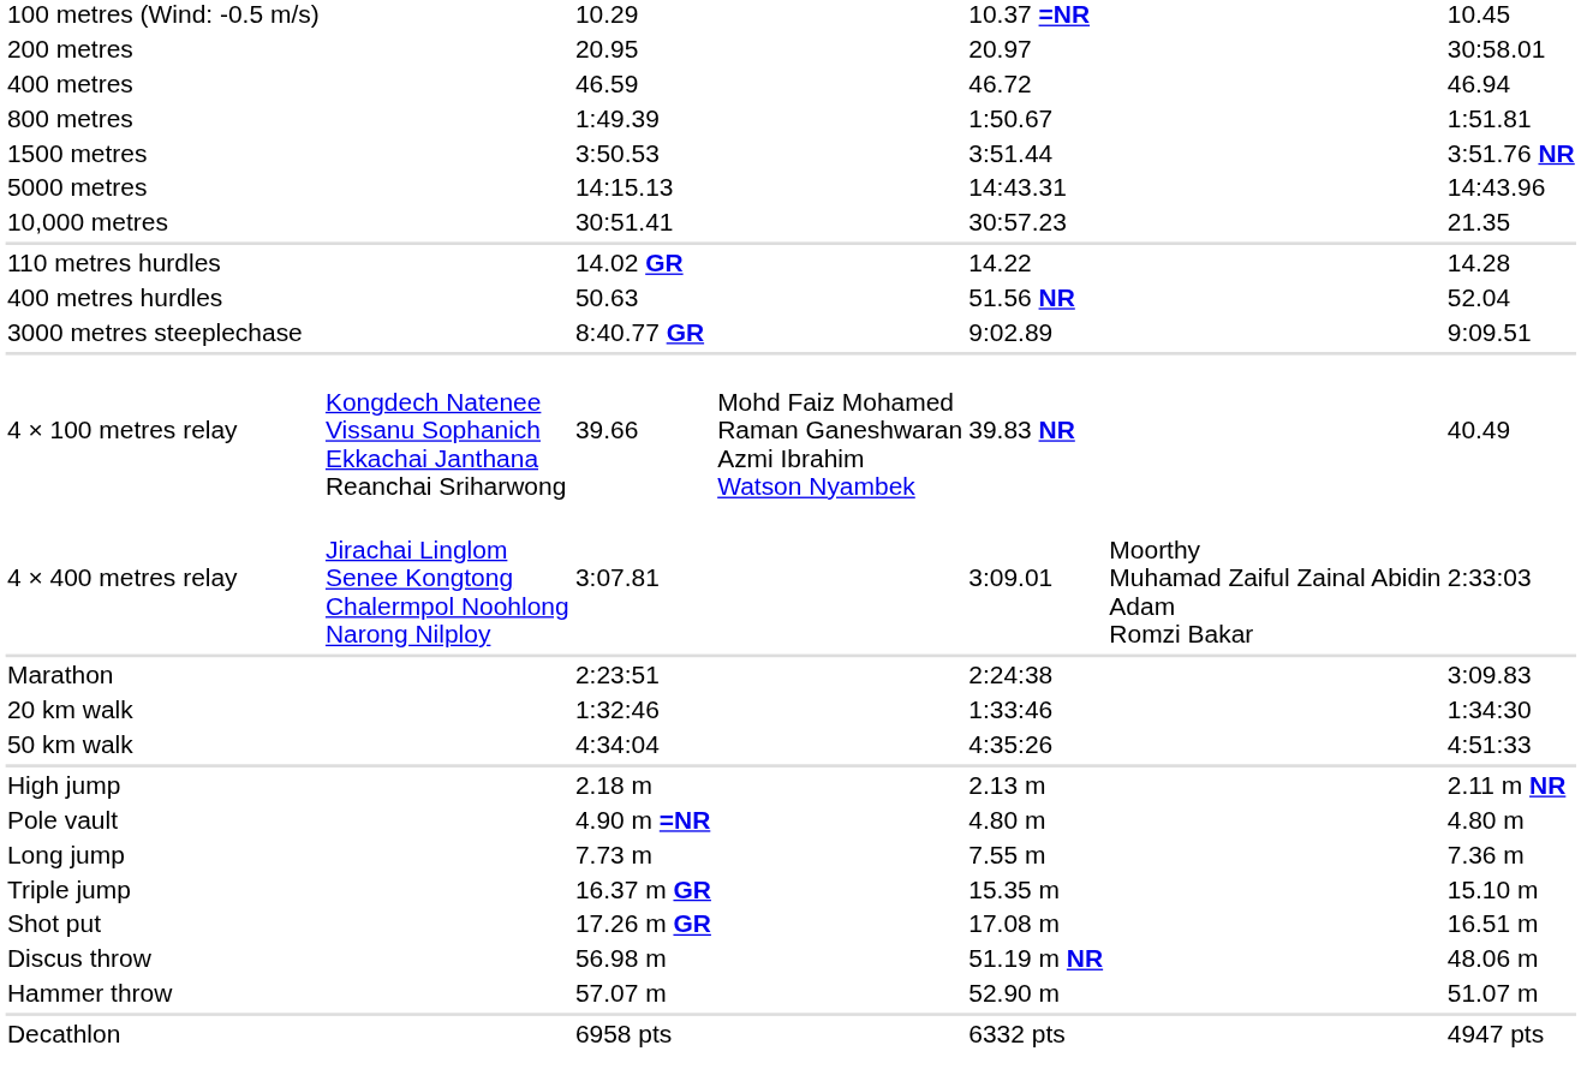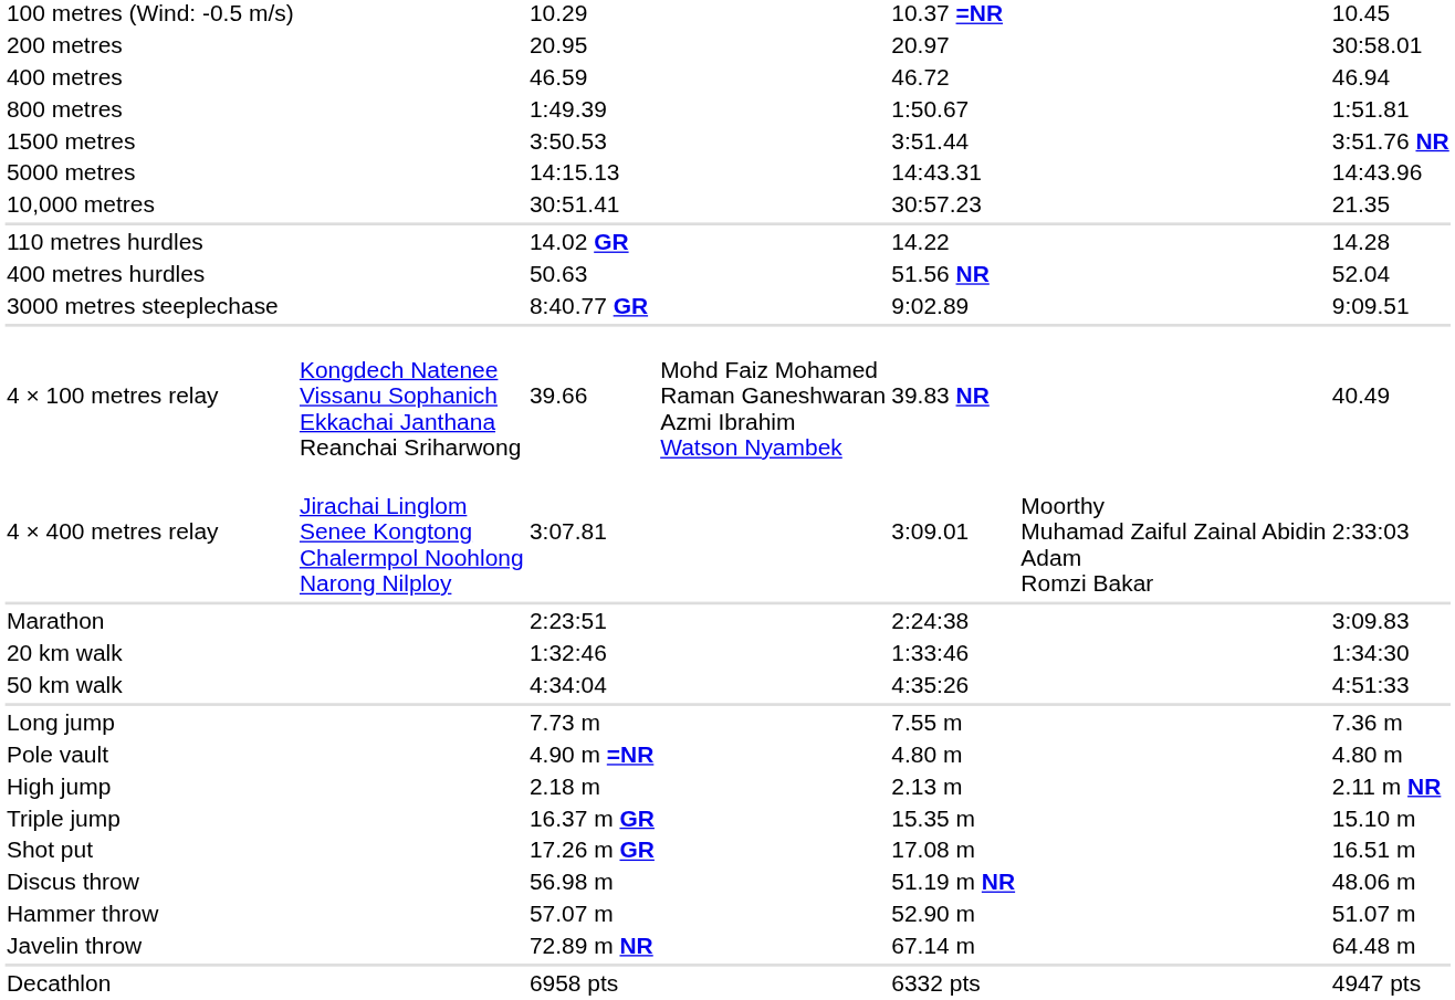 <table>
 <tr>
 <td>100 metres (Wind: -0.5 m/s)</td>
 <td></td>
 <td>10.29</td>
 <td></td>
 <td>10.37 <strong><a href='#'>=NR</a></strong></td>
 <td></td>
 <td>10.45</td>
 </tr>
 <tr>
 <td>200 metres</td>
 <td></td>
 <td>20.95</td>
 <td></td>
 <td>20.97</td>
 <td></td>
 <td>30:58.01</td>
 </tr>
 <tr>
 <td>400 metres</td>
 <td></td>
 <td>46.59</td>
 <td></td>
 <td>46.72</td>
 <td></td>
 <td>46.94</td>
 </tr>
 <tr>
 <td>800 metres</td>
 <td></td>
 <td>1:49.39</td>
 <td></td>
 <td>1:50.67</td>
 <td></td>
 <td>1:51.81</td>
 </tr>
 <tr>
 <td>1500 metres</td>
 <td></td>
 <td>3:50.53</td>
 <td></td>
 <td>3:51.44</td>
 <td></td>
 <td>3:51.76 <strong><a href='#'>NR</a></strong></td>
 </tr>
 <tr>
 <td>5000 metres</td>
 <td></td>
 <td>14:15.13</td>
 <td></td>
 <td>14:43.31</td>
 <td></td>
 <td>14:43.96</td>
 </tr>
 <tr>
 <td>10,000 metres</td>
 <td></td>
 <td>30:51.41</td>
 <td></td>
 <td>30:57.23</td>
 <td></td>
 <td>21.35</td>
 </tr>
 <tr bgcolor=#DDDDDD>
 <td colspan=7></td>
 </tr>
 <tr>
 <td>110 metres hurdles</td>
 <td></td>
 <td>14.02 <strong><a href='#'>GR</a></strong></td>
 <td></td>
 <td>14.22</td>
 <td></td>
 <td>14.28</td>
 </tr>
 <tr>
 <td>400 metres hurdles</td>
 <td></td>
 <td>50.63</td>
 <td></td>
 <td>51.56 <strong><a href='#'>NR</a></strong></td>
 <td></td>
 <td>52.04</td>
 </tr>
 <tr>
 <td>3000 metres steeplechase</td>
 <td></td>
 <td>8:40.77 <strong><a href='#'>GR</a></strong></td>
 <td></td>
 <td>9:02.89</td>
 <td></td>
 <td>9:09.51</td>
 </tr>
 <tr bgcolor=#DDDDDD>
 <td colspan=7></td>
 </tr>
 <tr>
 <td>4 × 100 metres relay</td>
 <td><br><a href='#'>Kongdech Natenee</a><br><a href='#'>Vissanu Sophanich</a><br><a href='#'>Ekkachai Janthana</a><br>Reanchai Sriharwong</td>
 <td>39.66</td>
 <td><br>Mohd Faiz Mohamed<br>Raman Ganeshwaran<br>Azmi Ibrahim<br><a href='#'>Watson Nyambek</a></td>
 <td>39.83 <strong><a href='#'>NR</a></strong></td>
 <td></td>
 <td>40.49</td>
 </tr>
 <tr>
 <td>4 × 400 metres relay</td>
 <td><br><a href='#'>Jirachai Linglom</a><br><a href='#'>Senee Kongtong</a><br><a href='#'>Chalermpol Noohlong</a><br><a href='#'>Narong Nilploy</a></td>
 <td>3:07.81</td>
 <td></td>
 <td>3:09.01</td>
 <td><br>Moorthy<br>Muhamad Zaiful Zainal Abidin<br>Adam<br>Romzi Bakar</td>
 <td>2:33:03</td>
 </tr>
 <tr bgcolor=#DDDDDD>
 <td colspan=7></td>
 </tr>
 <tr>
 <td>Marathon</td>
 <td></td>
 <td>2:23:51</td>
 <td></td>
 <td>2:24:38</td>
 <td></td>
 <td>3:09.83</td>
 </tr>
 <tr>
 <td>20 km walk</td>
 <td></td>
 <td>1:32:46</td>
 <td></td>
 <td>1:33:46</td>
 <td></td>
 <td>1:34:30</td>
 </tr>
 <tr>
 <td>50 km walk</td>
 <td></td>
 <td>4:34:04</td>
 <td></td>
 <td>4:35:26</td>
 <td></td>
 <td>4:51:33</td>
 </tr>
 <tr bgcolor=#DDDDDD>
 <td colspan=7></td>
 </tr>
 <tr>
-<td>High jump</td>
+<td>Long jump</td>
 <td></td>
-<td>2.18 m</td>
+<td>7.73 m</td>
 <td></td>
-<td>2.13 m</td>
+<td>7.55 m</td>
 <td></td>
-<td>2.11 m <strong><a href='#'>NR</a></strong></td>
+<td>7.36 m</td>
 </tr>
 <tr>
 <td>Pole vault</td>
 <td></td>
 <td>4.90 m <strong><a href='#'>=NR</a></strong></td>
 <td></td>
 <td>4.80 m</td>
 <td></td>
 <td>4.80 m</td>
 </tr>
 <tr>
-<td>Long jump</td>
+<td>High jump</td>
 <td></td>
-<td>7.73 m</td>
+<td>2.18 m</td>
 <td></td>
-<td>7.55 m</td>
+<td>2.13 m</td>
 <td></td>
-<td>7.36 m</td>
+<td>2.11 m <strong><a href='#'>NR</a></strong></td>
 </tr>
 <tr>
 <td>Triple jump</td>
 <td></td>
 <td>16.37 m <strong><a href='#'>GR</a></strong></td>
 <td></td>
 <td>15.35 m</td>
 <td></td>
 <td>15.10 m</td>
 </tr>
 <tr>
 <td>Shot put</td>
 <td></td>
 <td>17.26 m <strong><a href='#'>GR</a></strong></td>
 <td></td>
 <td>17.08 m</td>
 <td></td>
 <td>16.51 m</td>
 </tr>
 <tr>
 <td>Discus throw</td>
 <td></td>
 <td>56.98 m</td>
 <td></td>
 <td>51.19 m <strong><a href='#'>NR</a></strong></td>
 <td></td>
 <td>48.06 m</td>
 </tr>
 <tr>
 <td>Hammer throw</td>
 <td></td>
 <td>57.07 m</td>
 <td></td>
 <td>52.90 m</td>
 <td></td>
 <td>51.07 m</td>
 </tr>
+<tr>
+<td>Javelin throw</td>
+<td></td>
+<td>72.89 m <strong><a href='#'>NR</a></strong></td>
+<td></td>
+<td>67.14 m</td>
+<td></td>
+<td>64.48 m</td>
+</tr>
 <tr bgcolor=#DDDDDD>
 <td colspan=7></td>
 </tr>
 <tr>
 <td>Decathlon</td>
 <td></td>
 <td>6958 pts</td>
 <td></td>
 <td>6332 pts</td>
 <td></td>
 <td>4947 pts</td>
 </tr>
 </table>
